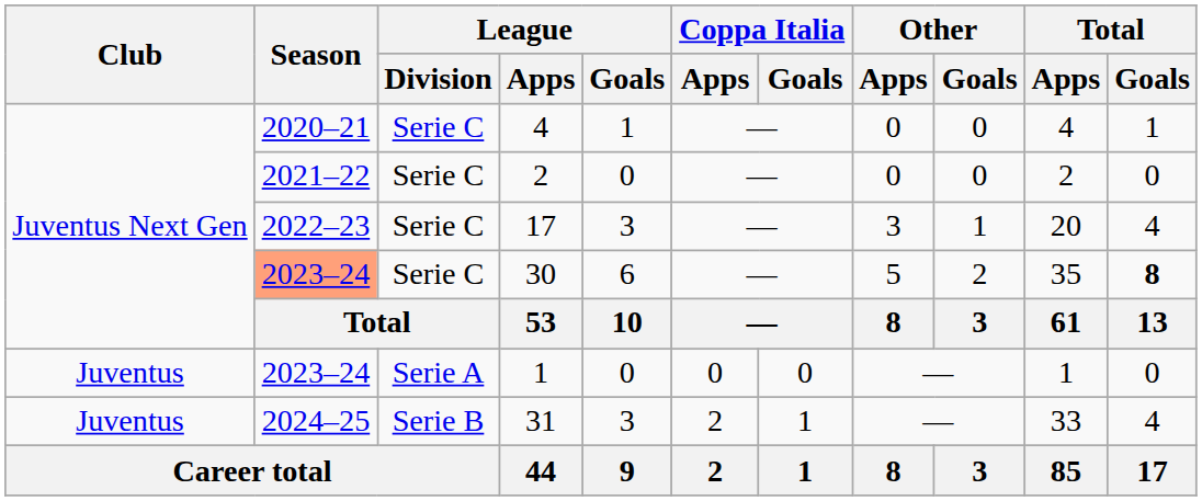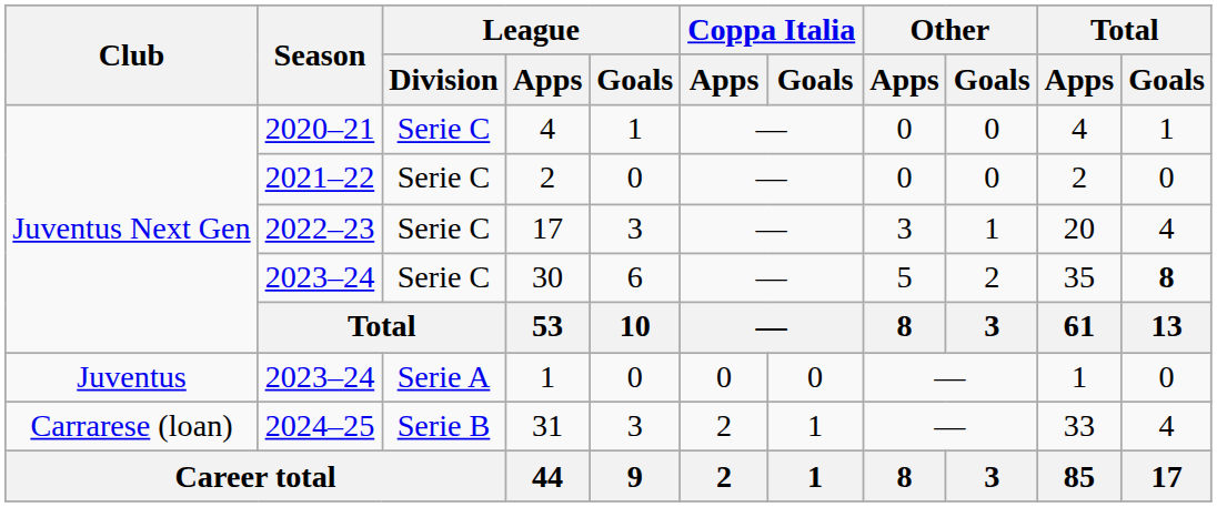 <table class="wikitable" style="text-align:center">
 <tr>
 <th rowspan="2">Club</th>
 <th rowspan="2">Season</th>
 <th colspan="3">League</th>
 <th colspan="2"><a href='#'>Coppa Italia</a></th>
 <th colspan="2">Other</th>
 <th colspan="2">Total</th>
 </tr>
 <tr>
 <th>Division</th>
 <th>Apps</th>
 <th>Goals</th>
 <th>Apps</th>
 <th>Goals</th>
 <th>Apps</th>
 <th>Goals</th>
 <th>Apps</th>
 <th>Goals</th>
 </tr>
 <tr>
 <td rowspan="5"><a href='#'>Juventus Next Gen</a></td>
 <td><a href='#'>2020–21</a></td>
 <td><a href='#'>Serie C</a></td>
 <td>4</td>
 <td>1</td>
 <td colspan="2">—</td>
 <td>0</td>
 <td>0</td>
 <td>4</td>
 <td>1</td>
 </tr>
 <tr>
 <td><a href='#'>2021–22</a></td>
 <td>Serie C</td>
 <td>2</td>
 <td>0</td>
 <td colspan="2">—</td>
 <td>0</td>
 <td>0</td>
 <td>2</td>
 <td>0</td>
 </tr>
 <tr>
 <td><a href='#'>2022–23</a></td>
 <td>Serie C</td>
 <td>17</td>
 <td>3</td>
 <td colspan="2">—</td>
 <td>3</td>
 <td>1</td>
 <td>20</td>
 <td>4</td>
 </tr>
 <tr>
-<td style="background: lightsalmon;"><a href='#'>2023–24</a></td>
+<td><a href='#'>2023–24</a></td>
 <td>Serie C</td>
 <td>30</td>
 <td>6</td>
 <td colspan="2">—</td>
 <td>5</td>
 <td>2</td>
 <td>35</td>
 <td><strong>8</strong></td>
 </tr>
 <tr>
 <th colspan="2">Total</th>
 <th>53</th>
 <th>10</th>
 <th colspan="2">—</th>
 <th>8</th>
 <th>3</th>
 <th>61</th>
 <th>13</th>
 </tr>
 <tr>
 <td><a href='#'>Juventus</a></td>
 <td><a href='#'>2023–24</a></td>
 <td><a href='#'>Serie A</a></td>
 <td>1</td>
 <td>0</td>
 <td>0</td>
 <td>0</td>
 <td colspan="2">—</td>
 <td>1</td>
 <td>0</td>
 </tr>
 <tr>
-<td><a href='#'>Juventus</a></td>
+<td><a href='#'>Carrarese</a> (loan)</td>
 <td><a href='#'>2024–25</a></td>
 <td><a href='#'>Serie B</a></td>
 <td>31</td>
 <td>3</td>
 <td>2</td>
 <td>1</td>
 <td colspan="2">—</td>
 <td>33</td>
 <td>4</td>
 </tr>
 <tr>
 <th colspan="3">Career total</th>
 <th>44</th>
 <th>9</th>
 <th>2</th>
 <th>1</th>
 <th>8</th>
 <th>3</th>
 <th>85</th>
 <th>17</th>
 </tr>
 </table>
